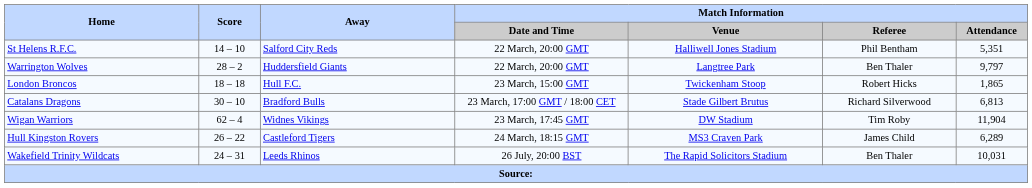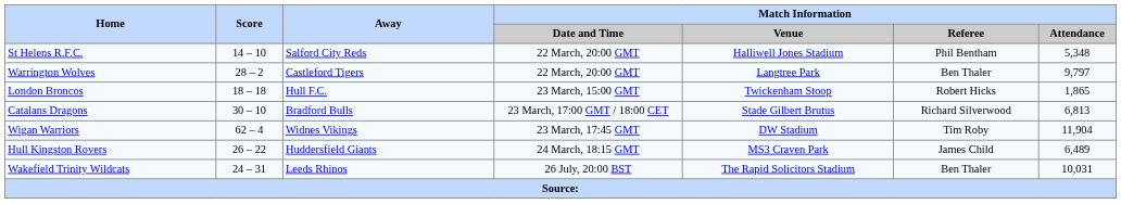 <table border=1 style="border-collapse:collapse; font-size:80%; text-align:center;" cellpadding=3 cellspacing=0 width=100%>
 <tr bgcolor=#C1D8FF>
 <th rowspan=2 width=19%>Home</th>
 <th rowspan=2 width=6%>Score</th>
 <th rowspan=2 width=19%>Away</th>
 <th colspan=6>Match Information</th>
 </tr>
 <tr bgcolor=#CCCCCC>
 <th width=17%>Date and Time</th>
 <th width=19%>Venue</th>
 <th width=13%>Referee</th>
 <th width=7%>Attendance</th>
 </tr>
 <tr bgcolor=#F5FAFF>
 <td align=left> <a href='#'>St Helens R.F.C.</a></td>
 <td>14 – 10</td>
 <td align=left> <a href='#'>Salford City Reds</a></td>
 <td>22 March, 20:00 <a href='#'>GMT</a></td>
 <td><a href='#'>Halliwell Jones Stadium</a></td>
 <td>Phil Bentham</td>
-<td>5,351</td>
+<td>5,348</td>
 </tr>
 <tr bgcolor=#F5FAFF>
 <td align=left> <a href='#'>Warrington Wolves</a></td>
 <td>28 – 2</td>
-<td align=left> <a href='#'>Huddersfield Giants</a></td>
+<td align=left> <a href='#'>Castleford Tigers</a></td>
 <td>22 March, 20:00 <a href='#'>GMT</a></td>
 <td><a href='#'>Langtree Park</a></td>
 <td>Ben Thaler</td>
 <td>9,797</td>
 </tr>
 <tr bgcolor=#F5FAFF>
 <td align=left> <a href='#'>London Broncos</a></td>
 <td>18 – 18</td>
 <td align=left> <a href='#'>Hull F.C.</a></td>
 <td>23 March, 15:00 <a href='#'>GMT</a></td>
 <td><a href='#'>Twickenham Stoop</a></td>
 <td>Robert Hicks</td>
 <td>1,865</td>
 </tr>
 <tr bgcolor=#F5FAFF>
 <td align=left> <a href='#'>Catalans Dragons</a></td>
 <td>30 – 10</td>
 <td align=left> <a href='#'>Bradford Bulls</a></td>
 <td>23 March, 17:00 <a href='#'>GMT</a> / 18:00 <a href='#'>CET</a></td>
 <td><a href='#'>Stade Gilbert Brutus</a></td>
 <td>Richard Silverwood</td>
 <td>6,813</td>
 </tr>
 <tr bgcolor=#F5FAFF>
 <td align=left> <a href='#'>Wigan Warriors</a></td>
 <td>62 – 4</td>
 <td align=left> <a href='#'>Widnes Vikings</a></td>
 <td>23 March, 17:45 <a href='#'>GMT</a></td>
 <td><a href='#'>DW Stadium</a></td>
 <td>Tim Roby</td>
 <td>11,904</td>
 </tr>
 <tr bgcolor=#F5FAFF>
 <td align=left> <a href='#'>Hull Kingston Rovers</a></td>
 <td>26 – 22</td>
-<td align=left> <a href='#'>Castleford Tigers</a></td>
+<td align=left> <a href='#'>Huddersfield Giants</a></td>
 <td>24 March, 18:15 <a href='#'>GMT</a></td>
 <td><a href='#'>MS3 Craven Park</a></td>
 <td>James Child</td>
-<td>6,289</td>
+<td>6,489</td>
 </tr>
 <tr bgcolor=#F5FAFF>
 <td align=left> <a href='#'>Wakefield Trinity Wildcats</a></td>
 <td>24 – 31</td>
 <td align=left> <a href='#'>Leeds Rhinos</a></td>
 <td>26 July, 20:00 <a href='#'>BST</a> </td>
 <td><a href='#'>The Rapid Solicitors Stadium</a></td>
 <td>Ben Thaler</td>
 <td>10,031</td>
 </tr>
 <tr bgcolor=#C1D8FF>
 <th colspan=12>Source:</th>
 </tr>
 </table>
